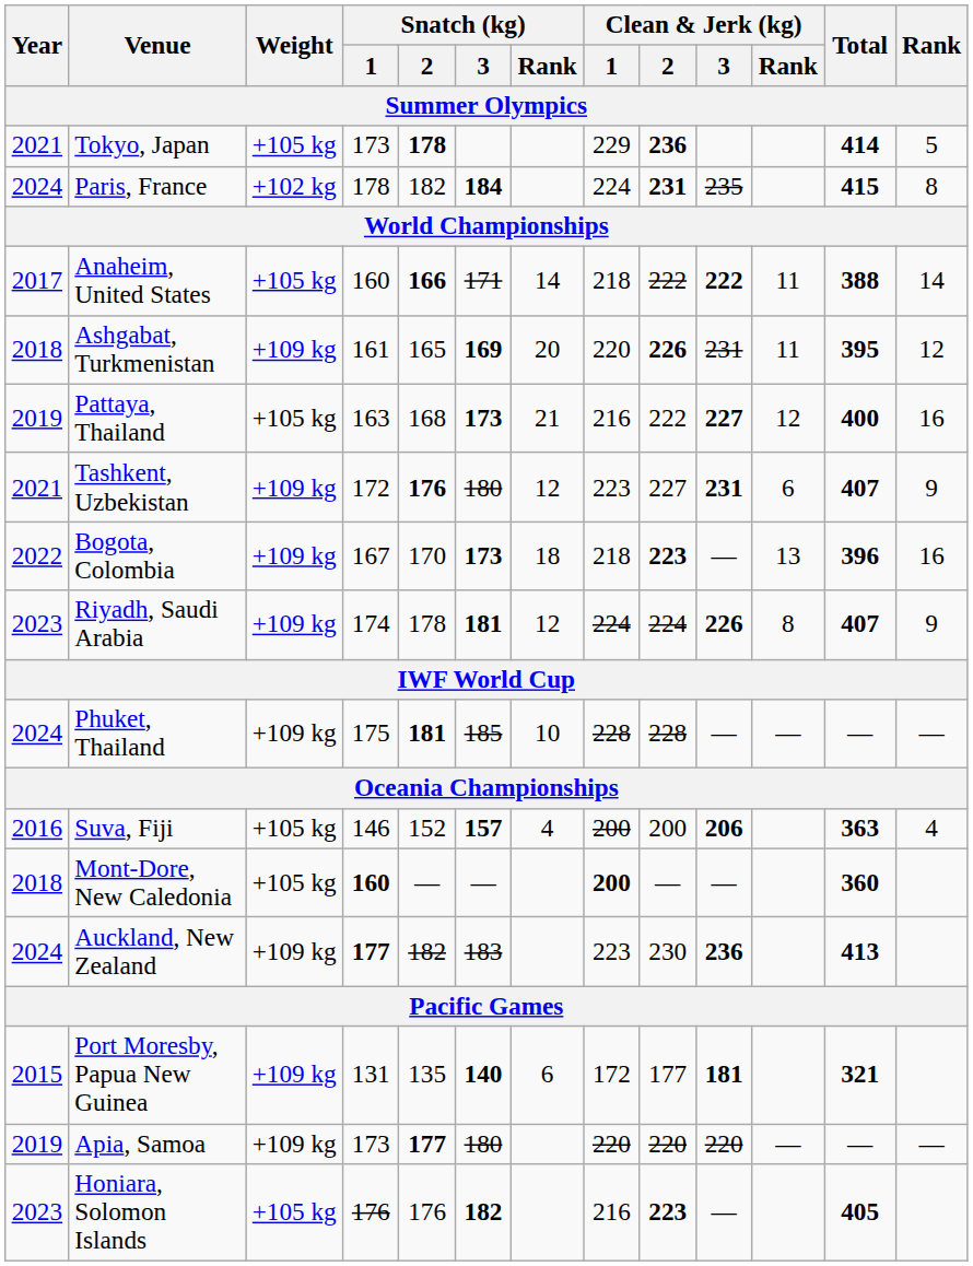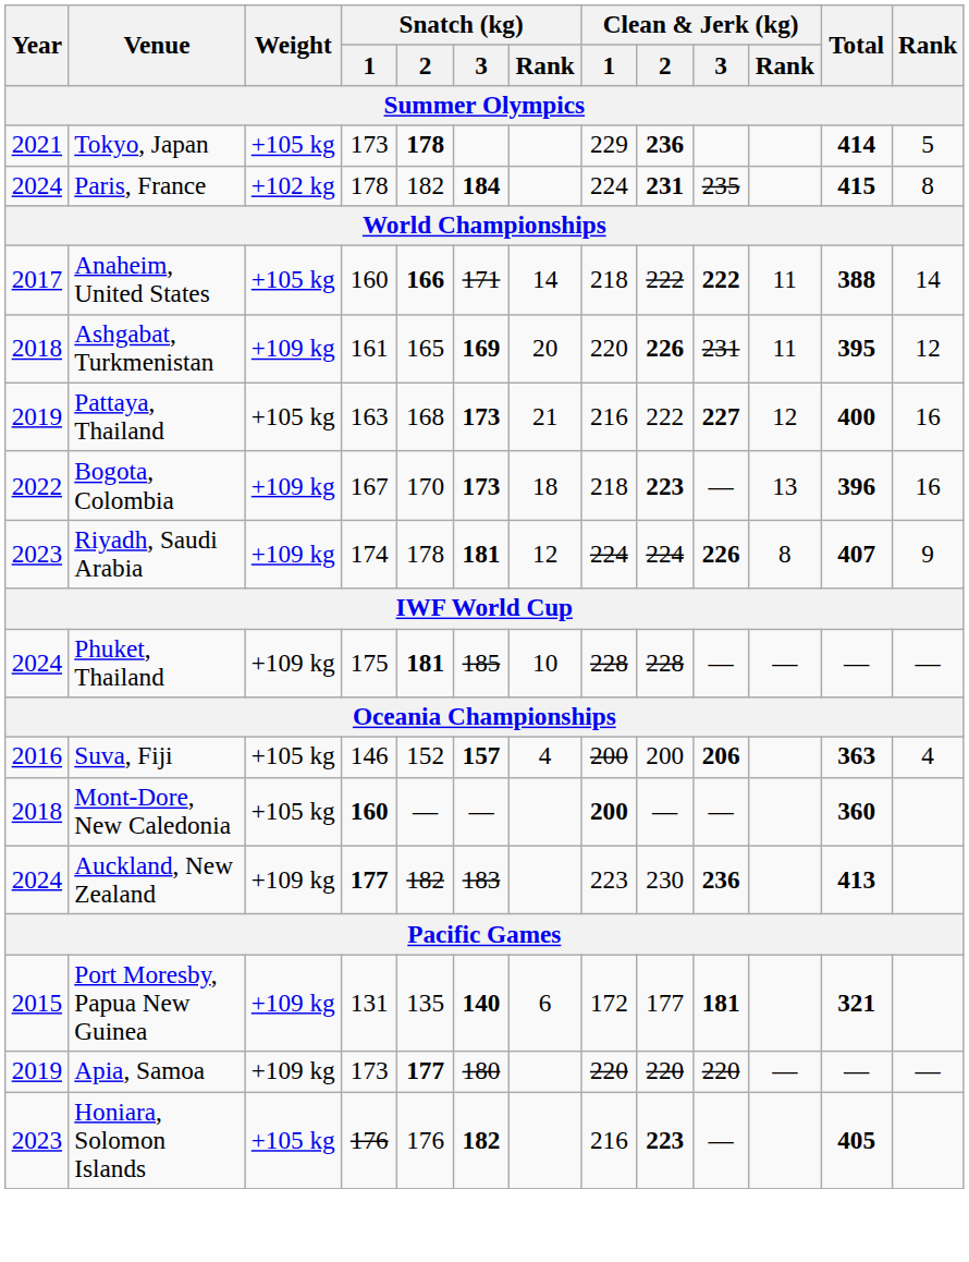 <table class = "wikitable" style="text-align:center;">
 <tr>
 <th rowspan=2 width=40>Year</th>
 <th rowspan=2 width=250>Venue</th>
 <th rowspan=2 width=60>Weight</th>
 <th colspan=4>Snatch (kg)</th>
 <th colspan=4>Clean & Jerk (kg)</th>
 <th rowspan=2 width=65>Total</th>
 <th rowspan=2 width=40>Rank</th>
 </tr>
 <tr>
 <th width=65>1</th>
 <th width=65>2</th>
 <th width=65>3</th>
 <th width=45>Rank</th>
 <th width=65>1</th>
 <th width=65>2</th>
 <th width=65>3</th>
 <th width=45>Rank</th>
 </tr>
 <tr>
 <th colspan=13><a href='#'>Summer Olympics</a></th>
 </tr>
 <tr>
 <td><a href='#'>2021</a></td>
 <td align=left><a href='#'>Tokyo</a>, Japan</td>
 <td><a href='#'>+105 kg</a></td>
 <td>173</td>
 <td><strong>178</strong></td>
 <td></td>
 <td></td>
 <td>229</td>
 <td><strong>236</strong></td>
 <td></td>
 <td></td>
 <td><strong>414</strong></td>
 <td>5</td>
 </tr>
 <tr>
 <td><a href='#'>2024</a></td>
 <td align=left><a href='#'>Paris</a>, France</td>
 <td><a href='#'>+102 kg</a></td>
 <td>178</td>
 <td>182</td>
 <td><strong>184</strong></td>
 <td></td>
 <td>224</td>
 <td><strong>231</strong></td>
 <td><s>235</s></td>
 <td></td>
 <td><strong>415</strong></td>
 <td>8</td>
 </tr>
 <tr>
 <th colspan=13><a href='#'>World Championships</a></th>
 </tr>
 <tr>
 <td><a href='#'>2017</a></td>
 <td align=left><a href='#'>Anaheim</a>, United States</td>
 <td><a href='#'>+105 kg</a></td>
 <td>160</td>
 <td><strong>166</strong></td>
 <td><s>171</s></td>
 <td>14</td>
 <td>218</td>
 <td><s>222</s></td>
 <td><strong>222</strong></td>
 <td>11</td>
 <td><strong>388</strong></td>
 <td>14</td>
 </tr>
 <tr>
 <td><a href='#'>2018</a></td>
 <td align=left><a href='#'>Ashgabat</a>, Turkmenistan</td>
 <td><a href='#'>+109 kg</a></td>
 <td>161</td>
 <td>165</td>
 <td><strong>169</strong></td>
 <td>20</td>
 <td>220</td>
 <td><strong>226</strong></td>
 <td><s>231 </s></td>
 <td>11</td>
 <td><strong>395</strong></td>
 <td>12</td>
 </tr>
 <tr>
 <td><a href='#'>2019</a></td>
 <td align=left><a href='#'>Pattaya</a>, Thailand</td>
 <td>+105 kg</td>
 <td>163</td>
 <td>168</td>
 <td><strong>173</strong></td>
 <td>21</td>
 <td>216</td>
 <td>222</td>
 <td><strong>227</strong></td>
 <td>12</td>
 <td><strong>400</strong></td>
 <td>16</td>
-</tr>
-<tr>
-<td><a href='#'>2021</a></td>
-<td align=left><a href='#'>Tashkent</a>, Uzbekistan</td>
-<td><a href='#'>+109 kg</a></td>
-<td>172</td>
-<td><strong>176</strong></td>
-<td><s>180</s></td>
-<td>12</td>
-<td>223</td>
-<td>227</td>
-<td><strong>231</strong></td>
-<td>6</td>
-<td><strong>407</strong></td>
-<td>9</td>
 </tr>
 <tr>
 <td><a href='#'>2022</a></td>
 <td align=left><a href='#'>Bogota</a>, Colombia</td>
 <td><a href='#'>+109 kg</a></td>
 <td>167</td>
 <td>170</td>
 <td><strong>173</strong></td>
 <td>18</td>
 <td>218</td>
 <td><strong>223</strong></td>
 <td>—</td>
 <td>13</td>
 <td><strong>396</strong></td>
 <td>16</td>
 </tr>
 <tr>
 <td><a href='#'>2023</a></td>
 <td align=left><a href='#'>Riyadh</a>, Saudi Arabia</td>
 <td><a href='#'>+109 kg</a></td>
 <td>174</td>
 <td>178</td>
 <td><strong>181</strong></td>
 <td>12</td>
 <td><s>224</s></td>
 <td><s>224</s></td>
 <td><strong>226</strong></td>
 <td>8</td>
 <td><strong>407</strong></td>
 <td>9</td>
 </tr>
 <tr>
 <th colspan=13><a href='#'>IWF World Cup</a></th>
 </tr>
 <tr>
 <td><a href='#'>2024</a></td>
 <td align=left><a href='#'>Phuket</a>, Thailand</td>
 <td>+109 kg</td>
 <td>175</td>
 <td><strong>181</strong></td>
 <td><s>185</s></td>
 <td>10</td>
 <td><s>228</s></td>
 <td><s>228</s></td>
 <td>—</td>
 <td>—</td>
 <td>—</td>
 <td>—</td>
 </tr>
 <tr>
 <th colspan=13><a href='#'>Oceania Championships</a></th>
 </tr>
 <tr>
 <td><a href='#'>2016</a></td>
 <td align=left><a href='#'>Suva</a>, Fiji</td>
 <td>+105 kg</td>
 <td>146</td>
 <td>152</td>
 <td><strong>157</strong></td>
 <td>4</td>
 <td><s>200</s></td>
 <td>200</td>
 <td><strong>206</strong></td>
 <td></td>
 <td><strong>363</strong></td>
 <td>4</td>
 </tr>
 <tr>
 <td><a href='#'>2018</a></td>
 <td align=left><a href='#'>Mont-Dore</a>, New Caledonia</td>
 <td>+105 kg</td>
 <td><strong>160</strong></td>
 <td>—</td>
 <td>—</td>
 <td></td>
 <td><strong>200</strong></td>
 <td>—</td>
 <td>—</td>
 <td></td>
 <td><strong>360</strong></td>
 <td></td>
 </tr>
 <tr>
 <td><a href='#'>2024</a></td>
 <td align=left><a href='#'>Auckland</a>, New Zealand</td>
 <td>+109 kg</td>
 <td><strong>177</strong></td>
 <td><s>182</s></td>
 <td><s>183</s></td>
 <td></td>
 <td>223</td>
 <td>230</td>
 <td><strong>236</strong></td>
 <td></td>
 <td><strong>413</strong></td>
 <td></td>
 </tr>
 <tr>
 <th colspan=13><a href='#'>Pacific Games</a></th>
 </tr>
 <tr>
 <td><a href='#'>2015</a></td>
 <td align=left><a href='#'>Port Moresby</a>, Papua New Guinea</td>
 <td><a href='#'>+109 kg</a></td>
 <td>131</td>
 <td>135</td>
 <td><strong>140</strong></td>
 <td>6</td>
 <td>172</td>
 <td>177</td>
 <td><strong>181</strong></td>
 <td></td>
 <td><strong>321</strong></td>
 <td></td>
 </tr>
 <tr>
 <td><a href='#'>2019</a></td>
 <td align=left><a href='#'>Apia</a>, Samoa</td>
 <td>+109 kg</td>
 <td>173</td>
 <td><strong>177</strong></td>
 <td><s>180</s></td>
 <td></td>
 <td><s>220</s></td>
 <td><s>220</s></td>
 <td><s>220</s></td>
 <td>—</td>
 <td>—</td>
 <td>—</td>
 </tr>
 <tr>
 <td><a href='#'>2023</a></td>
 <td align=left><a href='#'>Honiara</a>, Solomon Islands</td>
 <td><a href='#'>+105 kg</a></td>
 <td><s>176</s></td>
 <td>176</td>
 <td><strong>182</strong></td>
 <td></td>
 <td>216</td>
 <td><strong>223</strong></td>
 <td>—</td>
 <td></td>
 <td><strong>405</strong></td>
 <td></td>
 </tr>
 </table>
